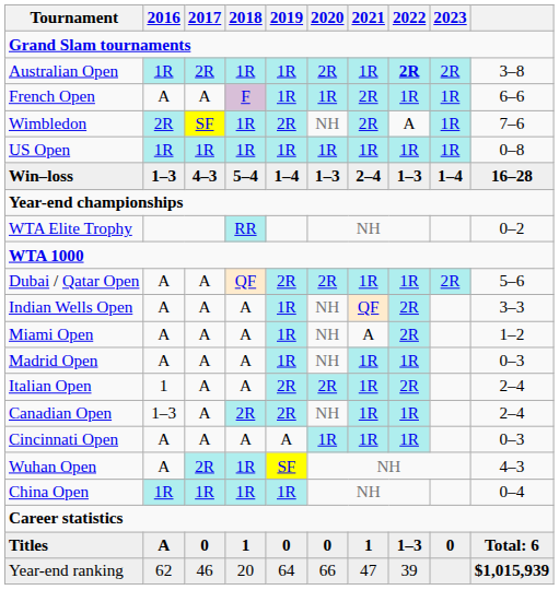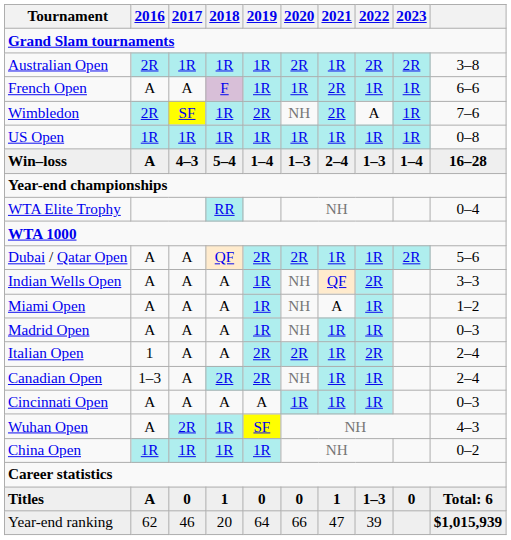 <table class="wikitable" style=text-align:center>
 <tr>
 <th>Tournament</th>
 <th><a href='#'>2016</a></th>
 <th><a href='#'>2017</a></th>
 <th><a href='#'>2018</a></th>
 <th><a href='#'>2019</a></th>
 <th><a href='#'>2020</a></th>
 <th><a href='#'>2021</a></th>
 <th><a href='#'>2022</a></th>
 <th><a href='#'>2023</a></th>
 <th></th>
 </tr>
 <tr>
 <td colspan="11" align="left"><strong><a href='#'>Grand Slam tournaments</a></strong></td>
 </tr>
 <tr>
 <td align=left><a href='#'>Australian Open</a></td>
+<td bgcolor=afeeee><a href='#'>2R</a></td>
 <td bgcolor=afeeee><a href='#'>1R</a></td>
-<td bgcolor=afeeee><a href='#'>2R</a></td>
 <td bgcolor=afeeee><a href='#'>1R</a></td>
 <td bgcolor=afeeee><a href='#'>1R</a></td>
 <td bgcolor=afeeee><a href='#'>2R</a></td>
 <td bgcolor=afeeee><a href='#'>1R</a></td>
-<td bgcolor=afeeee><strong><a href='#'>2R</a></strong></td>
+<td bgcolor=afeeee><a href='#'>2R</a></td>
 <td bgcolor=afeeee><a href='#'>2R</a></td>
 <td>3–8</td>
 </tr>
 <tr>
 <td align=left><a href='#'>French Open</a></td>
 <td>A</td>
 <td>A</td>
 <td bgcolor=thistle><a href='#'>F</a></td>
 <td bgcolor=afeeee><a href='#'>1R</a></td>
 <td bgcolor=afeeee><a href='#'>1R</a></td>
 <td bgcolor=afeeee><a href='#'>2R</a></td>
 <td bgcolor=afeeee><a href='#'>1R</a></td>
 <td bgcolor=afeeee><a href='#'>1R</a></td>
 <td>6–6</td>
 </tr>
 <tr>
 <td align=left><a href='#'>Wimbledon</a></td>
 <td bgcolor=afeeee><a href='#'>2R</a></td>
 <td bgcolor=yellow><a href='#'>SF</a></td>
 <td bgcolor=afeeee><a href='#'>1R</a></td>
 <td bgcolor=afeeee><a href='#'>2R</a></td>
 <td style=color:#767676>NH</td>
 <td bgcolor=afeeee><a href='#'>2R</a></td>
 <td>A</td>
 <td bgcolor=afeeee><a href='#'>1R</a></td>
 <td>7–6</td>
 </tr>
 <tr>
 <td align=left><a href='#'>US Open</a></td>
 <td bgcolor=afeeee><a href='#'>1R</a></td>
 <td bgcolor=afeeee><a href='#'>1R</a></td>
 <td bgcolor=afeeee><a href='#'>1R</a></td>
 <td bgcolor=afeeee><a href='#'>1R</a></td>
 <td bgcolor=afeeee><a href='#'>1R</a></td>
 <td bgcolor=afeeee><a href='#'>1R</a></td>
 <td bgcolor=afeeee><a href='#'>1R</a></td>
 <td bgcolor=afeeee><a href='#'>1R</a></td>
 <td>0–8</td>
 </tr>
 <tr style=background:#efefef;font-weight:bold>
 <td align=left>Win–loss</td>
-<td>1–3</td>
+<td>A</td>
 <td>4–3</td>
 <td>5–4</td>
 <td>1–4</td>
 <td>1–3</td>
 <td>2–4</td>
 <td>1–3</td>
 <td>1–4</td>
 <td>16–28</td>
 </tr>
 <tr>
 <td colspan="11" align="left"><strong>Year-end championships</strong></td>
 </tr>
 <tr>
 <td align=left><a href='#'>WTA Elite Trophy</a></td>
 <td colspan="2"></td>
 <td bgcolor=afeeee><a href='#'>RR</a></td>
 <td></td>
 <td colspan="3" style="color:#767676">NH</td>
 <td></td>
-<td>0–2</td>
+<td>0–4</td>
 </tr>
 <tr>
 <td colspan="11" align="left"><strong><a href='#'>WTA 1000</a></strong></td>
 </tr>
 <tr>
 <td align=left><a href='#'>Dubai</a> / <a href='#'>Qatar Open</a></td>
 <td>A</td>
 <td>A</td>
 <td bgcolor=ffebcd><a href='#'>QF</a></td>
 <td bgcolor=afeeee><a href='#'>2R</a></td>
 <td bgcolor=afeeee><a href='#'>2R</a></td>
 <td bgcolor=afeeee><a href='#'>1R</a></td>
 <td bgcolor=afeeee><a href='#'>1R</a></td>
 <td bgcolor=afeeee><a href='#'>2R</a></td>
 <td>5–6</td>
 </tr>
 <tr>
 <td align=left><a href='#'>Indian Wells Open</a></td>
 <td>A</td>
 <td>A</td>
 <td>A</td>
 <td bgcolor=afeeee><a href='#'>1R</a></td>
 <td style="color:#767676">NH</td>
 <td bgcolor=ffebcd><a href='#'>QF</a></td>
 <td bgcolor=afeeee><a href='#'>2R</a></td>
 <td></td>
 <td>3–3</td>
 </tr>
 <tr>
 <td align=left><a href='#'>Miami Open</a></td>
 <td>A</td>
 <td>A</td>
 <td>A</td>
 <td bgcolor=afeeee><a href='#'>1R</a></td>
 <td style=color:#767676>NH</td>
 <td>A</td>
-<td bgcolor=afeeee><a href='#'>2R</a></td>
+<td bgcolor=afeeee><a href='#'>1R</a></td>
 <td></td>
 <td>1–2</td>
 </tr>
 <tr>
 <td align=left><a href='#'>Madrid Open</a></td>
 <td>A</td>
 <td>A</td>
 <td>A</td>
 <td bgcolor=afeeee><a href='#'>1R</a></td>
 <td style=color:#767676>NH</td>
 <td bgcolor="afeeee"><a href='#'>1R</a></td>
 <td bgcolor="afeeee"><a href='#'>1R</a></td>
 <td></td>
 <td>0–3</td>
 </tr>
 <tr>
 <td align=left><a href='#'>Italian Open</a></td>
 <td>1</td>
 <td>A</td>
 <td>A</td>
 <td bgcolor=afeeee><a href='#'>2R</a></td>
 <td bgcolor=afeeee><a href='#'>2R</a></td>
 <td bgcolor=afeeee><a href='#'>1R</a></td>
 <td bgcolor=afeeee><a href='#'>2R</a></td>
 <td></td>
 <td>2–4</td>
 </tr>
 <tr>
 <td align=left><a href='#'>Canadian Open</a></td>
 <td>1–3</td>
 <td>A</td>
 <td bgcolor=afeeee><a href='#'>2R</a></td>
 <td bgcolor=afeeee><a href='#'>2R</a></td>
 <td style=color:#767676>NH</td>
 <td bgcolor=afeeee><a href='#'>1R</a></td>
 <td bgcolor="afeeee"><a href='#'>1R</a></td>
 <td></td>
 <td>2–4</td>
 </tr>
 <tr>
 <td align=left><a href='#'>Cincinnati Open</a></td>
 <td>A</td>
 <td>A</td>
 <td>A</td>
 <td>A</td>
 <td bgcolor=afeeee><a href='#'>1R</a></td>
 <td bgcolor=afeeee><a href='#'>1R</a></td>
 <td bgcolor=afeeee><a href='#'>1R</a></td>
 <td></td>
 <td>0–3</td>
 </tr>
 <tr>
 <td align=left><a href='#'>Wuhan Open</a></td>
 <td>A</td>
 <td bgcolor=afeeee><a href='#'>2R</a></td>
 <td bgcolor=afeeee><a href='#'>1R</a></td>
 <td bgcolor=yellow><a href='#'>SF</a></td>
 <td colspan="4" style="color:#767676">NH</td>
 <td>4–3</td>
 </tr>
 <tr>
 <td align=left><a href='#'>China Open</a></td>
 <td bgcolor=afeeee><a href='#'>1R</a></td>
 <td bgcolor=afeeee><a href='#'>1R</a></td>
 <td bgcolor=afeeee><a href='#'>1R</a></td>
 <td bgcolor=afeeee><a href='#'>1R</a></td>
 <td colspan="3" style=color:#767676>NH</td>
 <td></td>
-<td>0–4</td>
+<td>0–2</td>
 </tr>
 <tr>
 <td colspan="11" align="left"><strong>Career statistics</strong></td>
 </tr>
 <tr style=background:#efefef;font-weight:bold>
 <td align=left>Titles</td>
 <td>A</td>
 <td>0</td>
 <td>1</td>
 <td>0</td>
 <td>0</td>
 <td>1</td>
 <td>1–3</td>
 <td>0</td>
 <td colspan=2>Total: 6</td>
 </tr>
 <tr style=background:#efefef>
 <td align=left>Year-end ranking</td>
 <td>62</td>
 <td>46</td>
 <td>20</td>
 <td>64</td>
 <td>66</td>
 <td>47</td>
 <td>39</td>
 <td></td>
 <td colspan=2><strong>$1,015,939</strong></td>
 </tr>
 </table>
